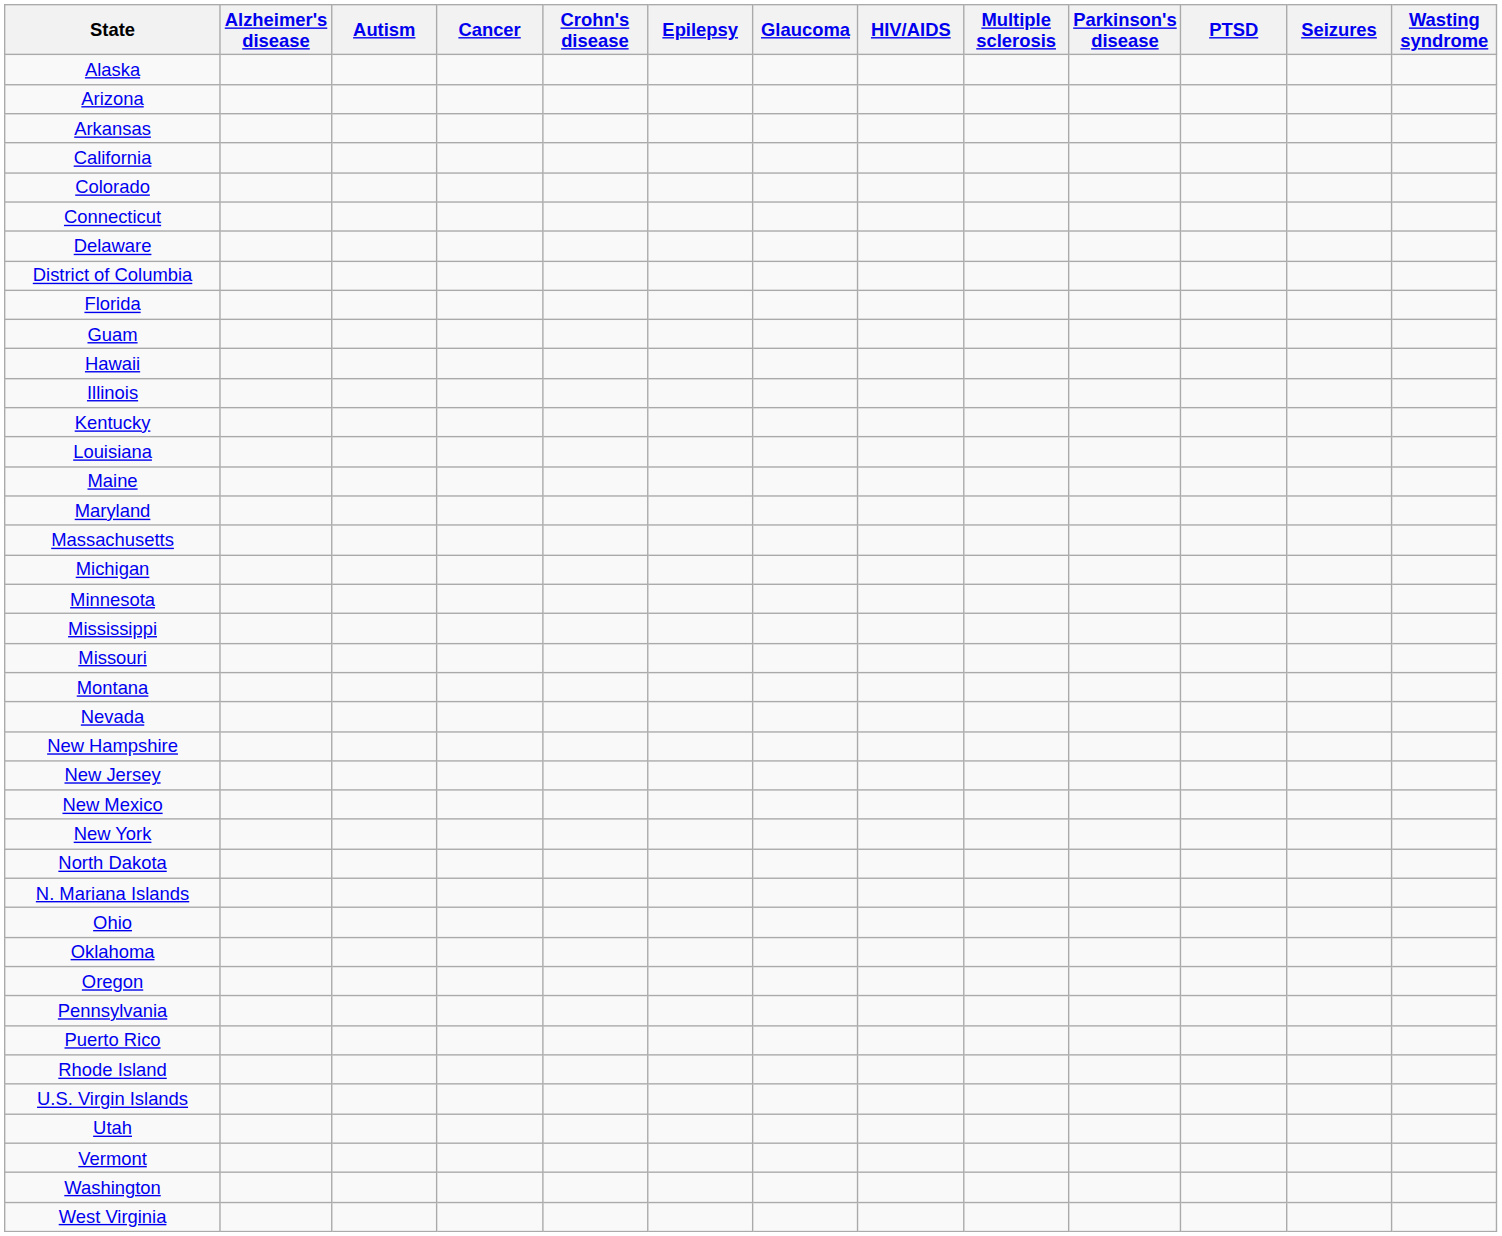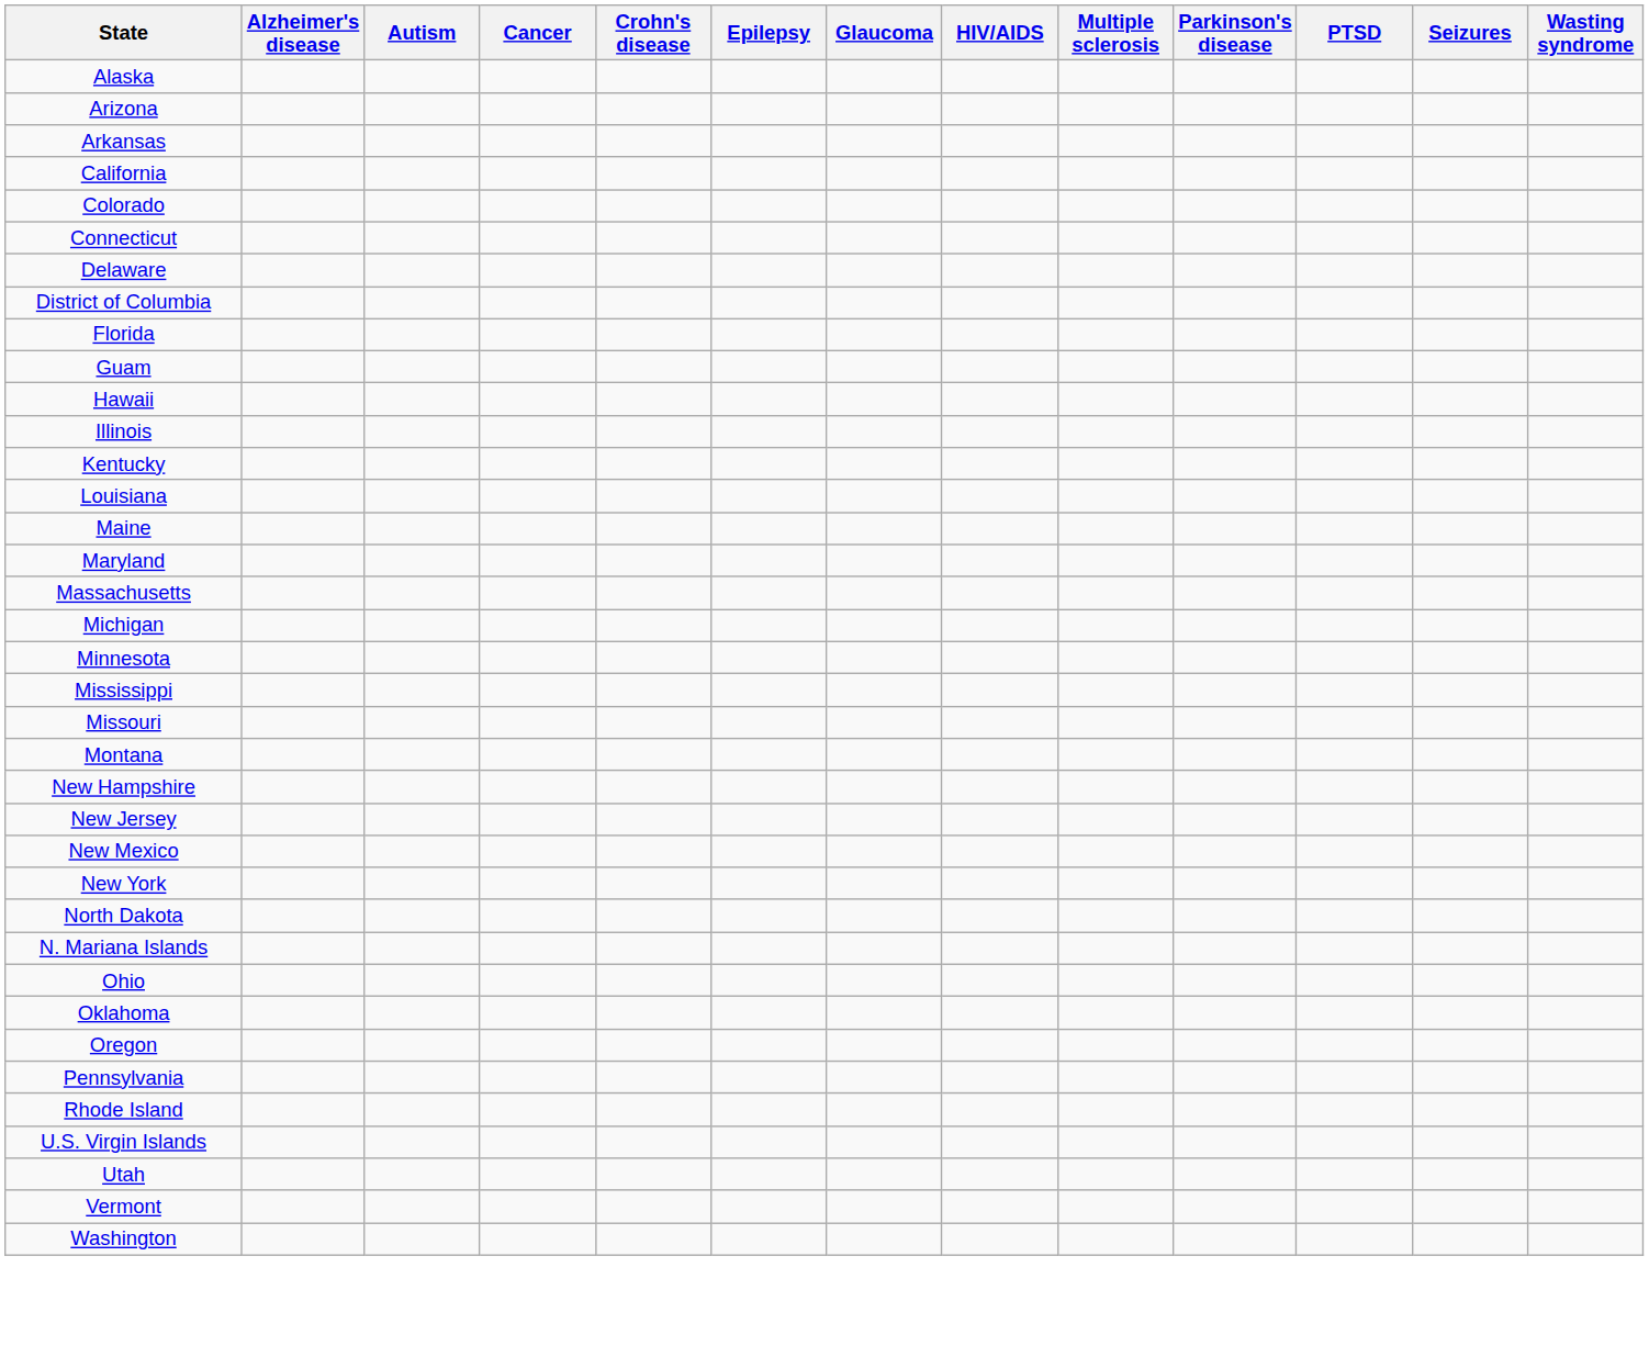 <table class="wikitable sticky-header" style="font-size: smaller; text-align: center;">
 <tr>
 <th scope="col" style="width: 150px;">State</th>
 <th scope="col" style="width: 70px;"><a href='#'>Alzheimer's disease</a></th>
 <th scope="col" style="width: 70px;"><a href='#'>Autism</a></th>
 <th scope="col" style="width: 70px;"><a href='#'>Cancer</a></th>
 <th scope="col" style="width: 70px;"><a href='#'>Crohn's disease</a></th>
 <th scope="col" style="width: 70px;"><a href='#'>Epilepsy</a></th>
 <th scope="col" style="width: 70px;"><a href='#'>Glaucoma</a></th>
 <th scope="col" style="width: 70px;"><a href='#'>HIV/AIDS</a></th>
 <th scope="col" style="width: 70px;"><a href='#'>Multiple sclerosis</a></th>
 <th scope="col" style="width: 70px;"><a href='#'>Parkinson's disease</a></th>
 <th scope="col" style="width: 70px;"><a href='#'>PTSD</a></th>
 <th scope="col" style="width: 70px;"><a href='#'>Seizures</a></th>
 <th scope="col" style="width: 70px;"><a href='#'>Wasting syndrome</a></th>
 </tr>
 <tr>
 <td><a href='#'>Alaska</a></td>
 <td></td>
 <td></td>
 <td></td>
 <td></td>
 <td></td>
 <td></td>
 <td></td>
 <td></td>
 <td></td>
 <td></td>
 <td></td>
 <td></td>
 </tr>
 <tr>
 <td><a href='#'>Arizona</a></td>
 <td></td>
 <td></td>
 <td></td>
 <td></td>
 <td></td>
 <td></td>
 <td></td>
 <td></td>
 <td></td>
 <td></td>
 <td></td>
 <td></td>
 </tr>
 <tr>
 <td><a href='#'>Arkansas</a></td>
 <td></td>
 <td></td>
 <td></td>
 <td></td>
 <td></td>
 <td></td>
 <td></td>
 <td></td>
 <td></td>
 <td></td>
 <td></td>
 <td></td>
 </tr>
 <tr>
 <td><a href='#'>California</a></td>
 <td></td>
 <td></td>
 <td></td>
 <td></td>
 <td></td>
 <td></td>
 <td></td>
 <td></td>
 <td></td>
 <td></td>
 <td></td>
 <td></td>
 </tr>
 <tr>
 <td><a href='#'>Colorado</a></td>
 <td></td>
 <td></td>
 <td></td>
 <td></td>
 <td></td>
 <td></td>
 <td></td>
 <td></td>
 <td></td>
 <td></td>
 <td></td>
 <td></td>
 </tr>
 <tr>
 <td><a href='#'>Connecticut</a></td>
 <td></td>
 <td></td>
 <td></td>
 <td></td>
 <td></td>
 <td></td>
 <td></td>
 <td></td>
 <td></td>
 <td></td>
 <td></td>
 <td></td>
 </tr>
 <tr>
 <td><a href='#'>Delaware</a></td>
 <td></td>
 <td></td>
 <td></td>
 <td></td>
 <td></td>
 <td></td>
 <td></td>
 <td></td>
 <td></td>
 <td></td>
 <td></td>
 <td></td>
 </tr>
 <tr>
 <td><a href='#'>District of Columbia</a></td>
 <td></td>
 <td></td>
 <td></td>
 <td></td>
 <td></td>
 <td></td>
 <td></td>
 <td></td>
 <td></td>
 <td></td>
 <td></td>
 <td></td>
 </tr>
 <tr>
 <td><a href='#'>Florida</a></td>
 <td></td>
 <td></td>
 <td></td>
 <td></td>
 <td></td>
 <td></td>
 <td></td>
 <td></td>
 <td></td>
 <td></td>
 <td></td>
 <td></td>
 </tr>
 <tr>
 <td><a href='#'>Guam</a></td>
 <td></td>
 <td></td>
 <td></td>
 <td></td>
 <td></td>
 <td></td>
 <td></td>
 <td></td>
 <td></td>
 <td></td>
 <td></td>
 <td></td>
 </tr>
 <tr>
 <td><a href='#'>Hawaii</a></td>
 <td></td>
 <td></td>
 <td></td>
 <td></td>
 <td></td>
 <td></td>
 <td></td>
 <td></td>
 <td></td>
 <td></td>
 <td></td>
 <td></td>
 </tr>
 <tr>
 <td><a href='#'>Illinois</a></td>
 <td></td>
 <td></td>
 <td></td>
 <td></td>
 <td></td>
 <td></td>
 <td></td>
 <td></td>
 <td></td>
 <td></td>
 <td></td>
 <td></td>
 </tr>
 <tr>
 <td><a href='#'>Kentucky</a></td>
 <td></td>
 <td></td>
 <td></td>
 <td></td>
 <td></td>
 <td></td>
 <td></td>
 <td></td>
 <td></td>
 <td></td>
 <td></td>
 <td></td>
 </tr>
 <tr>
 <td><a href='#'>Louisiana</a></td>
 <td></td>
 <td></td>
 <td></td>
 <td></td>
 <td></td>
 <td></td>
 <td></td>
 <td></td>
 <td></td>
 <td></td>
 <td></td>
 <td></td>
 </tr>
 <tr>
 <td><a href='#'>Maine</a></td>
 <td></td>
 <td></td>
 <td></td>
 <td></td>
 <td></td>
 <td></td>
 <td></td>
 <td></td>
 <td></td>
 <td></td>
 <td></td>
 <td></td>
 </tr>
 <tr>
 <td><a href='#'>Maryland</a></td>
 <td></td>
 <td></td>
 <td></td>
 <td></td>
 <td></td>
 <td></td>
 <td></td>
 <td></td>
 <td></td>
 <td></td>
 <td></td>
 <td></td>
 </tr>
 <tr>
 <td><a href='#'>Massachusetts</a></td>
 <td></td>
 <td></td>
 <td></td>
 <td></td>
 <td></td>
 <td></td>
 <td></td>
 <td></td>
 <td></td>
 <td></td>
 <td></td>
 <td></td>
 </tr>
 <tr>
 <td><a href='#'>Michigan</a></td>
 <td></td>
 <td></td>
 <td></td>
 <td></td>
 <td></td>
 <td></td>
 <td></td>
 <td></td>
 <td></td>
 <td></td>
 <td></td>
 <td></td>
 </tr>
 <tr>
 <td><a href='#'>Minnesota</a></td>
 <td></td>
 <td></td>
 <td></td>
 <td></td>
 <td></td>
 <td></td>
 <td></td>
 <td></td>
 <td></td>
 <td></td>
 <td></td>
 <td></td>
 </tr>
 <tr>
 <td><a href='#'>Mississippi</a></td>
 <td></td>
 <td></td>
 <td></td>
 <td></td>
 <td></td>
 <td></td>
 <td></td>
 <td></td>
 <td></td>
 <td></td>
 <td></td>
 <td></td>
 </tr>
 <tr>
 <td><a href='#'>Missouri</a></td>
 <td></td>
 <td></td>
 <td></td>
 <td></td>
 <td></td>
 <td></td>
 <td></td>
 <td></td>
 <td></td>
 <td></td>
 <td></td>
 <td></td>
 </tr>
 <tr>
 <td><a href='#'>Montana</a></td>
 <td></td>
 <td></td>
 <td></td>
 <td></td>
 <td></td>
 <td></td>
 <td></td>
 <td></td>
 <td></td>
 <td></td>
 <td></td>
 <td></td>
 </tr>
 <tr>
-<td><a href='#'>Nevada</a></td>
-<td></td>
-<td></td>
-<td></td>
-<td></td>
-<td></td>
-<td></td>
-<td></td>
-<td></td>
-<td></td>
-<td></td>
-<td></td>
-<td></td>
-</tr>
-<tr>
 <td><a href='#'>New Hampshire</a></td>
 <td></td>
 <td></td>
 <td></td>
 <td></td>
 <td></td>
 <td></td>
 <td></td>
 <td></td>
 <td></td>
 <td></td>
 <td></td>
 <td></td>
 </tr>
 <tr>
 <td><a href='#'>New Jersey</a></td>
 <td></td>
 <td></td>
 <td></td>
 <td></td>
 <td></td>
 <td></td>
 <td></td>
 <td></td>
 <td></td>
 <td></td>
 <td></td>
 <td></td>
 </tr>
 <tr>
 <td><a href='#'>New Mexico</a></td>
 <td></td>
 <td></td>
 <td></td>
 <td></td>
 <td></td>
 <td></td>
 <td></td>
 <td></td>
 <td></td>
 <td></td>
 <td></td>
 <td></td>
 </tr>
 <tr>
 <td><a href='#'>New York</a></td>
 <td></td>
 <td></td>
 <td></td>
 <td></td>
 <td></td>
 <td></td>
 <td></td>
 <td></td>
 <td></td>
 <td></td>
 <td></td>
 <td></td>
 </tr>
 <tr>
 <td><a href='#'>North Dakota</a></td>
 <td></td>
 <td></td>
 <td></td>
 <td></td>
 <td></td>
 <td></td>
 <td></td>
 <td></td>
 <td></td>
 <td></td>
 <td></td>
 <td></td>
 </tr>
 <tr>
 <td><a href='#'>N. Mariana Islands</a></td>
 <td></td>
 <td></td>
 <td></td>
 <td></td>
 <td></td>
 <td></td>
 <td></td>
 <td></td>
 <td></td>
 <td></td>
 <td></td>
 <td></td>
 </tr>
 <tr>
 <td><a href='#'>Ohio</a></td>
 <td></td>
 <td></td>
 <td></td>
 <td></td>
 <td></td>
 <td></td>
 <td></td>
 <td></td>
 <td></td>
 <td></td>
 <td></td>
 <td></td>
 </tr>
 <tr>
 <td><a href='#'>Oklahoma</a></td>
 <td></td>
 <td></td>
 <td></td>
 <td></td>
 <td></td>
 <td></td>
 <td></td>
 <td></td>
 <td></td>
 <td></td>
 <td></td>
 <td></td>
 </tr>
 <tr>
 <td><a href='#'>Oregon</a></td>
 <td></td>
 <td></td>
 <td></td>
 <td></td>
 <td></td>
 <td></td>
 <td></td>
 <td></td>
 <td></td>
 <td></td>
 <td></td>
 <td></td>
 </tr>
 <tr>
 <td><a href='#'>Pennsylvania</a></td>
 <td></td>
 <td></td>
 <td></td>
 <td></td>
 <td></td>
 <td></td>
 <td></td>
 <td></td>
 <td></td>
 <td></td>
 <td></td>
 <td></td>
 </tr>
 <tr>
-<td><a href='#'>Puerto Rico</a></td>
-<td></td>
-<td></td>
-<td></td>
-<td></td>
-<td></td>
-<td></td>
-<td></td>
-<td></td>
-<td></td>
-<td></td>
-<td></td>
-<td></td>
-</tr>
-<tr>
 <td><a href='#'>Rhode Island</a></td>
 <td></td>
 <td></td>
 <td></td>
 <td></td>
 <td></td>
 <td></td>
 <td></td>
 <td></td>
 <td></td>
 <td></td>
 <td></td>
 <td></td>
 </tr>
 <tr>
 <td><a href='#'>U.S. Virgin Islands</a></td>
 <td></td>
 <td></td>
 <td></td>
 <td></td>
 <td></td>
 <td></td>
 <td></td>
 <td></td>
 <td></td>
 <td></td>
 <td></td>
 <td></td>
 </tr>
 <tr>
 <td><a href='#'>Utah</a></td>
 <td></td>
 <td></td>
 <td></td>
 <td></td>
 <td></td>
 <td></td>
 <td></td>
 <td></td>
 <td></td>
 <td></td>
 <td></td>
 <td></td>
 </tr>
 <tr>
 <td><a href='#'>Vermont</a></td>
 <td></td>
 <td></td>
 <td></td>
 <td></td>
 <td></td>
 <td></td>
 <td></td>
 <td></td>
 <td></td>
 <td></td>
 <td></td>
 <td></td>
 </tr>
 <tr>
 <td><a href='#'>Washington</a></td>
 <td></td>
 <td></td>
 <td></td>
 <td></td>
 <td></td>
 <td></td>
 <td></td>
 <td></td>
 <td></td>
 <td></td>
 <td></td>
 <td></td>
 </tr>
-<tr>
-<td><a href='#'>West Virginia</a></td>
-<td></td>
-<td></td>
-<td></td>
-<td></td>
-<td></td>
-<td></td>
-<td></td>
-<td></td>
-<td></td>
-<td></td>
-<td></td>
-<td></td>
-</tr>
 </table>
